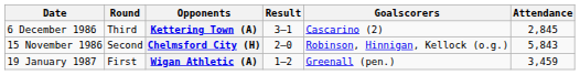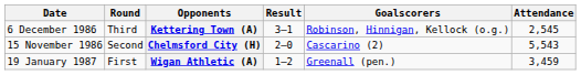 <table class="wikitable plainrowheaders sortable">
 <tr>
 <th scope=col>Date</th>
 <th scope=col>Round</th>
 <th scope=col>Opponents</th>
 <th scope=col>Result</th>
 <th scope=col class=unsortable>Goalscorers</th>
 <th scope=col>Attendance</th>
 </tr>
 <tr>
 <td>6 December 1986</td>
 <td>Third</td>
 <th scope=row><a href='#'>Kettering Town</a> (A)</th>
 <td align=center>3–1</td>
-<td><a href='#'>Cascarino</a> (2)</td>
-<td align=center>2,845</td>
+<td><a href='#'>Robinson</a>, <a href='#'>Hinnigan</a>, Kellock (o.g.)</td>
+<td align=center>2,545</td>
 </tr>
 <tr>
 <td>15 November 1986</td>
 <td>Second</td>
 <th scope=row><a href='#'>Chelmsford City</a> (H)</th>
 <td align=center>2–0</td>
-<td><a href='#'>Robinson</a>, <a href='#'>Hinnigan</a>, Kellock (o.g.)</td>
-<td align=center>5,843</td>
+<td><a href='#'>Cascarino</a> (2)</td>
+<td align=center>5,543</td>
 </tr>
 <tr>
 <td>19 January 1987</td>
 <td>First</td>
 <th scope=row><a href='#'>Wigan Athletic</a> (A)</th>
 <td align=center>1–2</td>
 <td><a href='#'>Greenall</a> (pen.)</td>
 <td align=center>3,459</td>
 </tr>
 </table>
